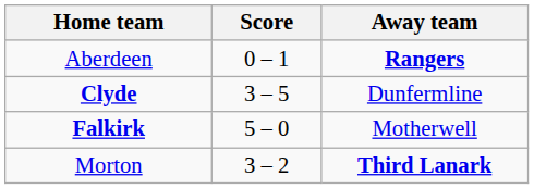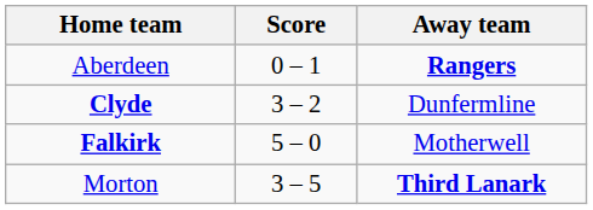 <table class="wikitable" style="text-align: center">
 <tr>
 <th width=140>Home team</th>
 <th width=70>Score</th>
 <th width=140>Away team</th>
 </tr>
 <tr>
 <td><a href='#'>Aberdeen</a></td>
 <td>0 – 1</td>
 <td><strong><a href='#'>Rangers</a></strong></td>
 </tr>
 <tr>
 <td><strong><a href='#'>Clyde</a></strong></td>
-<td>3 – 5</td>
+<td>3 – 2</td>
 <td><a href='#'>Dunfermline</a></td>
 </tr>
 <tr>
 <td><strong><a href='#'>Falkirk</a></strong></td>
 <td>5 – 0</td>
 <td><a href='#'>Motherwell</a></td>
 </tr>
 <tr>
 <td><a href='#'>Morton</a></td>
-<td>3 – 2</td>
+<td>3 – 5</td>
 <td><strong><a href='#'>Third Lanark</a></strong></td>
 </tr>
 </table>
